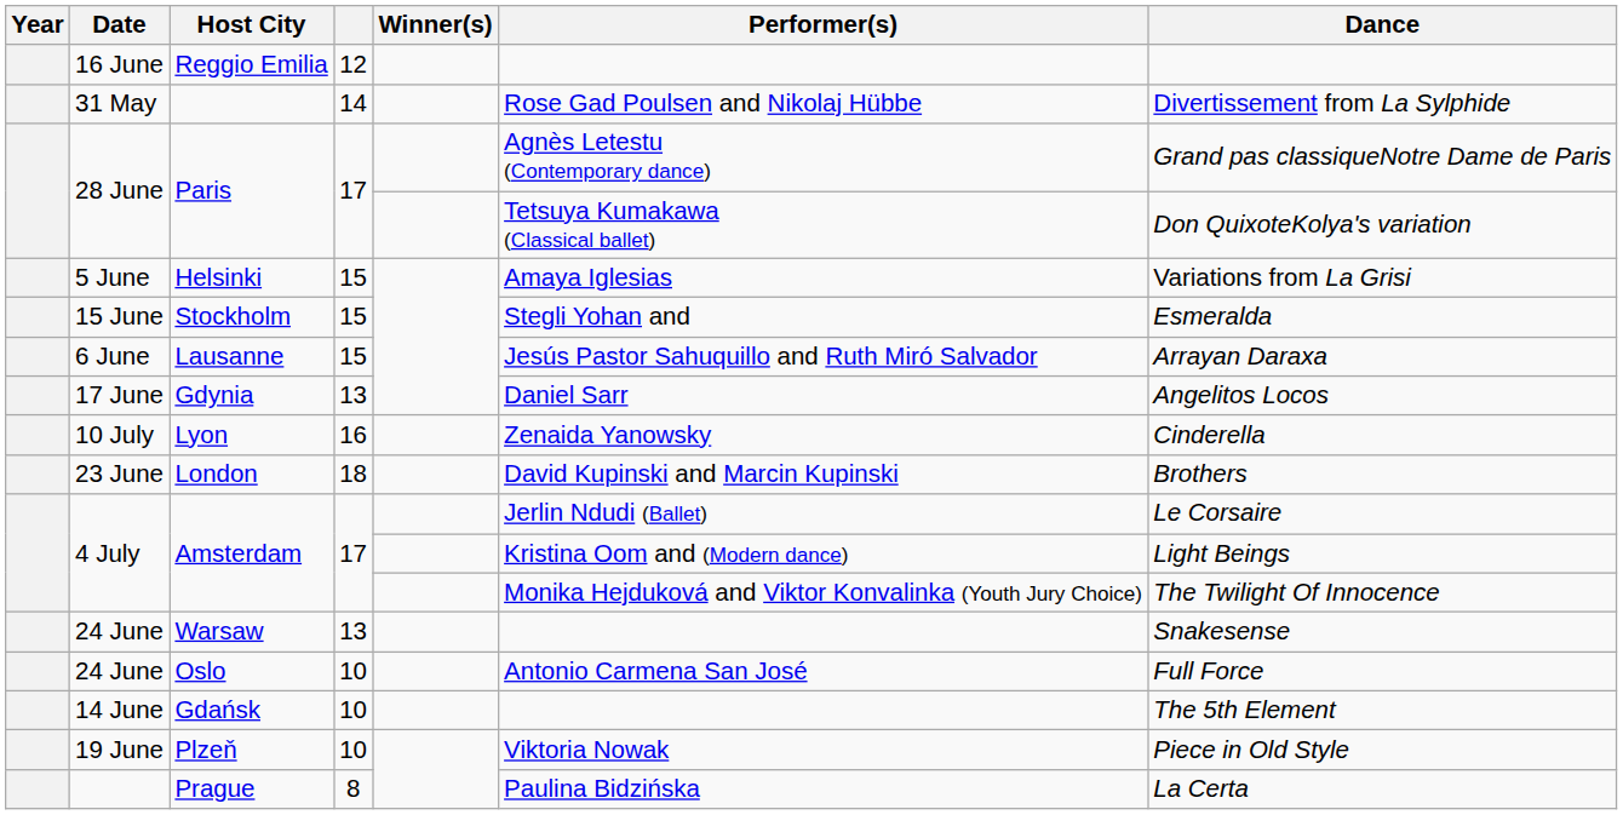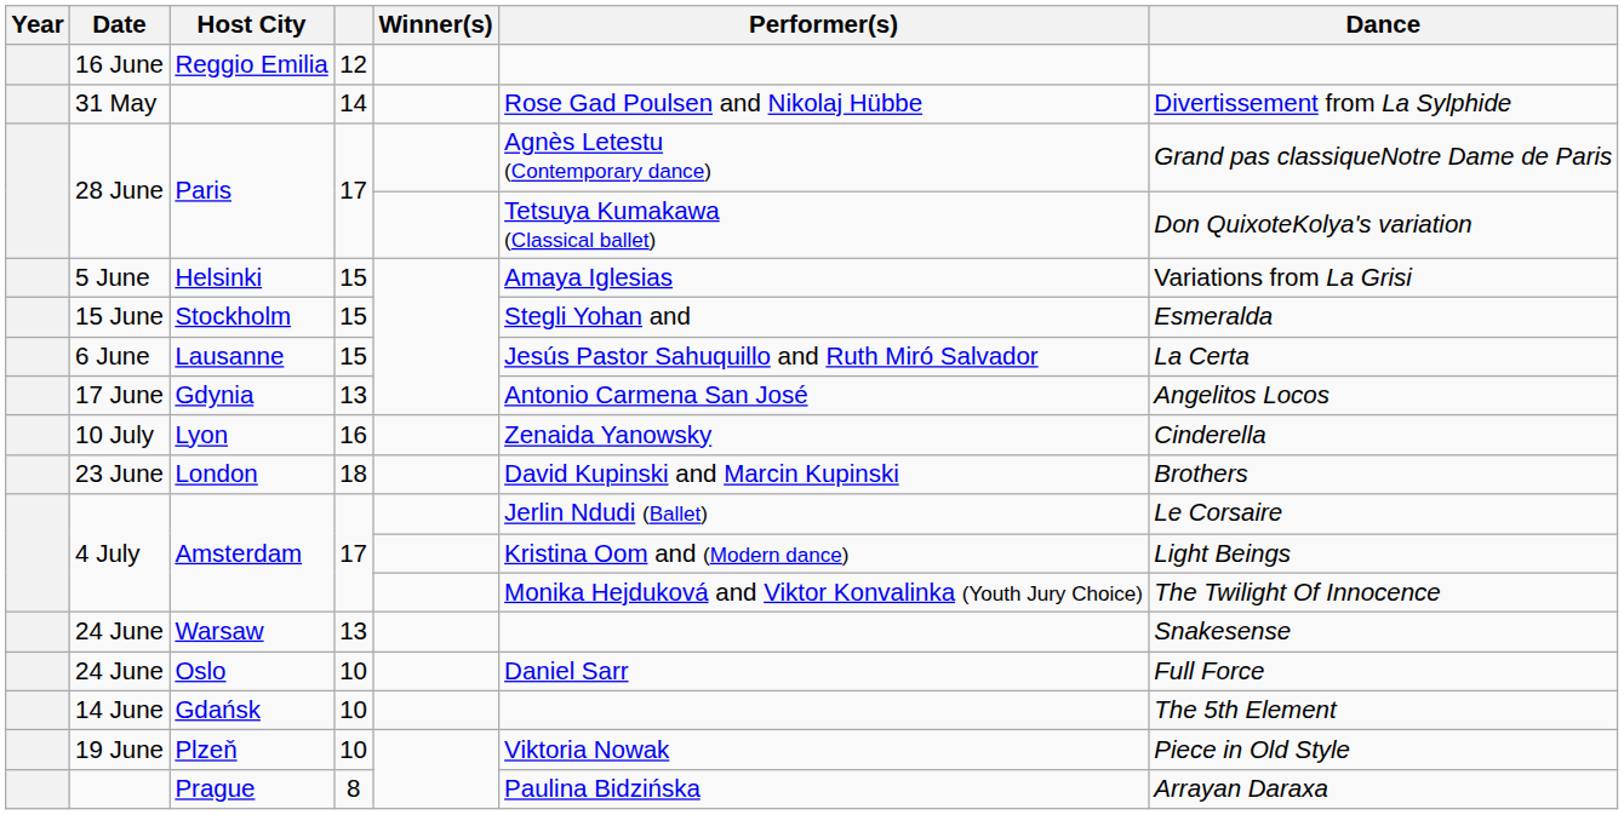 <table class="wikitable sortable plainrowheaders">
 <tr>
 <th>Year</th>
 <th>Date</th>
 <th>Host City</th>
 <th></th>
 <th>Winner(s)</th>
 <th>Performer(s)</th>
 <th>Dance</th>
 </tr>
 <tr>
 <th scope="row" style="text-align:center;"></th>
 <td>16 June</td>
 <td> <a href='#'>Reggio Emilia</a></td>
 <td style="text-align:center;">12</td>
 <td></td>
 <td></td>
 <td></td>
 </tr>
 <tr>
 <th scope="row" style="text-align:center;"></th>
 <td>31 May</td>
 <td></td>
 <td style="text-align:center;">14</td>
 <td></td>
 <td><a href='#'>Rose Gad Poulsen</a> and <a href='#'>Nikolaj Hübbe</a></td>
 <td><a href='#'>Divertissement</a> from <em>La Sylphide</em></td>
 </tr>
 <tr>
 <th scope="row" style="text-align:center;" rowspan="2"></th>
 <td rowspan="2">28 June</td>
 <td rowspan="2"> <a href='#'>Paris</a></td>
 <td style="text-align:center;" rowspan="2">17</td>
 <td></td>
 <td><a href='#'>Agnès Letestu</a><br><small>(<a href='#'>Contemporary dance</a>)</small></td>
 <td><em>Grand pas classique</em><em>Notre Dame de Paris</em></td>
 </tr>
 <tr>
 <td></td>
 <td><a href='#'>Tetsuya Kumakawa</a><br><small>(<a href='#'>Classical ballet</a>)</small></td>
 <td><em>Don Quixote</em><em>Kolya's variation</em></td>
 </tr>
 <tr>
 <th scope="row" style="text-align:center;"></th>
 <td>5 June</td>
 <td> <a href='#'>Helsinki</a></td>
 <td style="text-align:center;">15</td>
 <td rowspan=4></td>
 <td><a href='#'>Amaya Iglesias</a></td>
 <td>Variations from <em>La Grisi</em></td>
 </tr>
 <tr>
 <th scope="row" style="text-align:center;"></th>
 <td>15 June</td>
 <td> <a href='#'>Stockholm</a></td>
 <td style="text-align:center;">15</td>
 <td><a href='#'>Stegli Yohan</a> and </td>
 <td><em>Esmeralda</em></td>
 </tr>
 <tr>
 <th scope="row" style="text-align:center;"></th>
 <td>6 June</td>
 <td> <a href='#'>Lausanne</a></td>
 <td style="text-align:center;">15</td>
 <td><a href='#'>Jesús Pastor Sahuquillo</a> and <a href='#'>Ruth Miró Salvador</a></td>
-<td><em>Arrayan Daraxa</em></td>
+<td><em>La Certa</em></td>
 </tr>
 <tr>
 <th scope="row" style="text-align:center;"></th>
 <td>17 June</td>
 <td> <a href='#'>Gdynia</a></td>
 <td style="text-align:center;">13</td>
-<td><a href='#'>Daniel Sarr</a></td>
+<td><a href='#'>Antonio Carmena San José</a></td>
 <td><em>Angelitos Locos</em></td>
 </tr>
 <tr>
 <th scope="row" style="text-align:center;"></th>
 <td>10 July</td>
 <td> <a href='#'>Lyon</a></td>
 <td style="text-align:center;">16</td>
 <td></td>
 <td><a href='#'>Zenaida Yanowsky</a></td>
 <td><em>Cinderella</em></td>
 </tr>
 <tr>
 <th scope="row" style="text-align:center;"></th>
 <td>23 June</td>
 <td> <a href='#'>London</a></td>
 <td style="text-align:center;">18</td>
 <td></td>
 <td><a href='#'>David Kupinski</a> and <a href='#'>Marcin Kupinski</a></td>
 <td><em>Brothers</em></td>
 </tr>
 <tr>
 <th scope="row" style="text-align:center;" rowspan="3"></th>
 <td rowspan="3">4 July</td>
 <td rowspan="3"> <a href='#'>Amsterdam</a></td>
 <td style="text-align:center;" rowspan="3">17</td>
 <td></td>
 <td><a href='#'>Jerlin Ndudi</a> <small>(<a href='#'>Ballet</a>)</small></td>
 <td><em>Le Corsaire</em></td>
 </tr>
 <tr>
 <td></td>
 <td><a href='#'>Kristina Oom</a> and  <small>(<a href='#'>Modern dance</a>)</small></td>
 <td><em>Light Beings</em></td>
 </tr>
 <tr>
 <td></td>
 <td><a href='#'>Monika Hejduková</a> and <a href='#'>Viktor Konvalinka</a> <small>(Youth Jury Choice)</small></td>
 <td><em>The Twilight Of Innocence</em></td>
 </tr>
 <tr>
 <th scope="row" style="text-align:center;"></th>
 <td>24 June</td>
 <td> <a href='#'>Warsaw</a></td>
 <td style="text-align:center;">13</td>
 <td></td>
 <td></td>
 <td><em>Snakesense</em></td>
 </tr>
 <tr>
 <th scope="row" style="text-align:center;"></th>
 <td>24 June</td>
 <td> <a href='#'>Oslo</a></td>
 <td style="text-align:center;">10</td>
 <td></td>
-<td><a href='#'>Antonio Carmena San José</a></td>
+<td><a href='#'>Daniel Sarr</a></td>
 <td><em>Full Force</em></td>
 </tr>
 <tr>
 <th scope="row" style="text-align:center;"></th>
 <td>14 June</td>
 <td> <a href='#'>Gdańsk</a></td>
 <td style="text-align:center;">10</td>
 <td></td>
 <td></td>
 <td><em>The 5th Element</em></td>
 </tr>
 <tr>
 <th scope="row" style="text-align:center;"></th>
 <td>19 June</td>
 <td> <a href='#'>Plzeň</a></td>
 <td style="text-align:center;">10</td>
 <td rowspan=2></td>
 <td><a href='#'>Viktoria Nowak</a></td>
 <td><em>Piece in Old Style</em></td>
 </tr>
 <tr>
 <th scope="row" style="text-align:center;"></th>
 <td></td>
 <td> <a href='#'>Prague</a></td>
 <td style="text-align:center;">8</td>
 <td><a href='#'>Paulina Bidzińska</a></td>
-<td><em>La Certa</em></td>
+<td><em>Arrayan Daraxa</em></td>
 </tr>
 </table>
